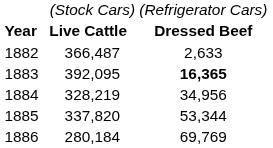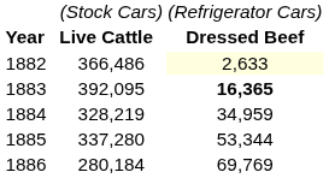 <table class="toccolours">
 <tr>
 <td></td>
 <td align=center><em>(Stock Cars)</em></td>
 <td align=center><em>(Refrigerator Cars)</em></td>
 </tr>
 <tr>
 <td align=center>  <strong>Year  </strong></td>
 <td align=center><strong>Live Cattle  </strong></td>
 <td align=center><strong>Dressed Beef</strong></td>
 </tr>
 <tr>
 <td>  1882</td>
-<td align=center>366,487</td>
-<td align=center>2,633</td>
+<td align=center>366,486</td>
+<td align=center style="background: lightyellow;">2,633</td>
 </tr>
 <tr>
 <td>  1883</td>
 <td align=center>392,095</td>
 <td align=center><strong>16,365</strong></td>
 </tr>
 <tr>
 <td>  1884</td>
 <td align=center>328,219</td>
-<td align=center>34,956</td>
+<td align=center>34,959</td>
 </tr>
 <tr>
 <td>  1885</td>
-<td align=center>337,820</td>
+<td align=center>337,280</td>
 <td align=center>53,344</td>
 </tr>
 <tr>
 <td>  1886</td>
 <td align=center>280,184</td>
 <td align=center>69,769</td>
 </tr>
 </table>
